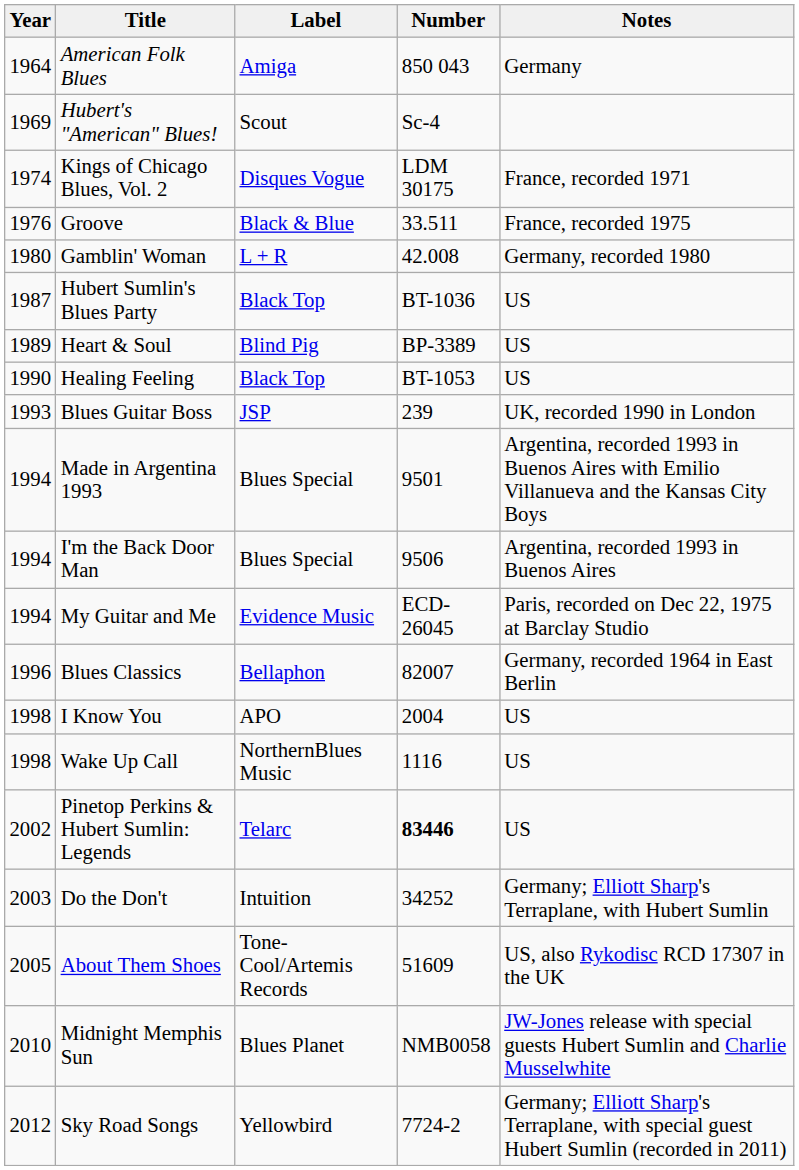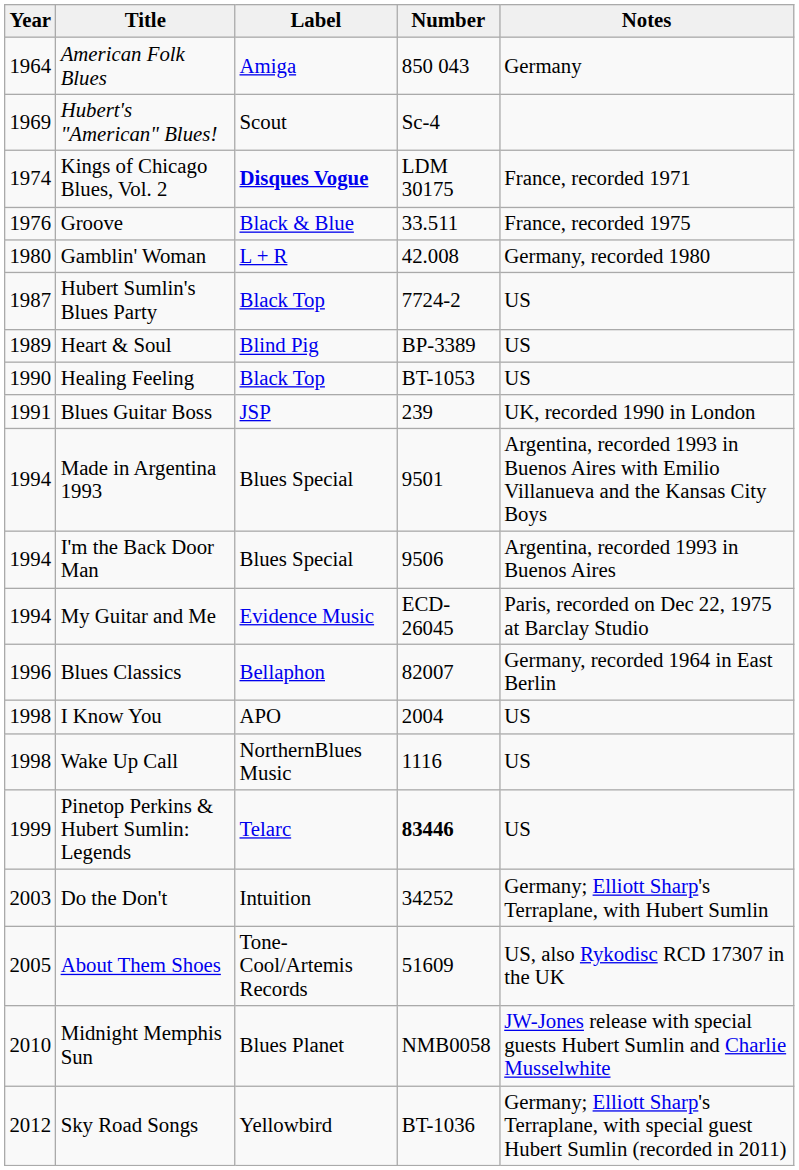 <table class="wikitable sortable">
 <tr style="text-align:center; background:#f0f0f0;">
 <td><strong>Year</strong></td>
 <td><strong>Title</strong></td>
 <td><strong>Label</strong></td>
 <td><strong>Number</strong></td>
 <td><strong>Notes</strong></td>
 </tr>
 <tr>
 <td>1964</td>
 <td><em>American Folk Blues</em></td>
 <td><a href='#'>Amiga</a></td>
 <td>850 043</td>
 <td>Germany</td>
 </tr>
 <tr>
 <td>1969</td>
 <td><em>Hubert's "American" Blues!</td>
 <td>Scout</td>
 <td>Sc-4</td>
 <td></td>
 </tr>
 <tr>
 <td>1974</td>
 <td></em>Kings of Chicago Blues, Vol. 2<em></td>
-<td><a href='#'>Disques Vogue</a></td>
+<td><strong><a href='#'>Disques Vogue</a></strong></td>
 <td>LDM 30175</td>
 <td>France, recorded 1971</td>
 </tr>
 <tr>
 <td>1976</td>
 <td></em>Groove<em></td>
 <td><a href='#'>Black & Blue</a></td>
 <td>33.511</td>
 <td>France, recorded 1975</td>
 </tr>
 <tr>
 <td>1980</td>
 <td></em>Gamblin' Woman<em></td>
 <td><a href='#'>L + R</a></td>
 <td>42.008</td>
 <td>Germany, recorded 1980</td>
 </tr>
 <tr>
 <td>1987</td>
 <td></em>Hubert Sumlin's Blues Party<em></td>
 <td><a href='#'>Black Top</a></td>
-<td>BT-1036</td>
+<td>7724-2</td>
 <td>US</td>
 </tr>
 <tr>
 <td>1989</td>
 <td></em>Heart & Soul<em></td>
 <td><a href='#'>Blind Pig</a></td>
 <td>BP-3389</td>
 <td>US</td>
 </tr>
 <tr>
 <td>1990</td>
 <td></em>Healing Feeling<em></td>
 <td><a href='#'>Black Top</a></td>
 <td>BT-1053</td>
 <td>US</td>
 </tr>
 <tr>
-<td>1993</td>
+<td>1991</td>
 <td></em>Blues Guitar Boss<em></td>
 <td><a href='#'>JSP</a></td>
 <td>239</td>
 <td>UK, recorded 1990 in London</td>
 </tr>
 <tr>
 <td>1994</td>
 <td></em>Made in Argentina 1993<em></td>
 <td>Blues Special</td>
 <td>9501</td>
 <td>Argentina, recorded 1993 in Buenos Aires with Emilio Villanueva and the Kansas City Boys</td>
 </tr>
 <tr>
 <td>1994</td>
 <td></em>I'm the Back Door Man<em></td>
 <td>Blues Special</td>
 <td>9506</td>
 <td>Argentina, recorded 1993 in Buenos Aires</td>
 </tr>
 <tr>
 <td>1994</td>
 <td></em>My Guitar and Me<em></td>
 <td><a href='#'>Evidence Music</a></td>
 <td>ECD-26045</td>
 <td>Paris, recorded on Dec 22, 1975 at Barclay Studio</td>
 </tr>
 <tr>
 <td>1996</td>
 <td></em>Blues Classics<em></td>
 <td><a href='#'>Bellaphon</a></td>
 <td>82007</td>
 <td>Germany, recorded 1964 in East Berlin</td>
 </tr>
 <tr>
 <td>1998</td>
 <td></em>I Know You<em></td>
 <td>APO</td>
 <td>2004</td>
 <td>US</td>
 </tr>
 <tr>
 <td>1998</td>
 <td></em>Wake Up Call<em></td>
 <td>NorthernBlues Music</td>
 <td>1116</td>
 <td>US</td>
 </tr>
 <tr>
-<td>2002</td>
+<td>1999</td>
 <td></em>Pinetop Perkins & Hubert Sumlin: Legends<em></td>
 <td><a href='#'>Telarc</a></td>
 <td><strong>83446</strong></td>
 <td>US</td>
 </tr>
 <tr>
 <td>2003</td>
 <td></em>Do the Don't<em></td>
 <td>Intuition</td>
 <td>34252</td>
 <td>Germany; <a href='#'>Elliott Sharp</a>'s Terraplane, with Hubert Sumlin</td>
 </tr>
 <tr>
 <td>2005</td>
 <td></em><a href='#'>About Them Shoes</a><em></td>
 <td>Tone-Cool/Artemis Records</td>
 <td>51609</td>
 <td>US, also <a href='#'>Rykodisc</a> RCD 17307 in the UK</td>
 </tr>
 <tr>
 <td>2010</td>
 <td></em>Midnight Memphis Sun<em></td>
 <td>Blues Planet</td>
 <td>NMB0058</td>
 <td><a href='#'>JW-Jones</a> release with special guests Hubert Sumlin and <a href='#'>Charlie Musselwhite</a></td>
 </tr>
 <tr>
 <td>2012</td>
 <td></em>Sky Road Songs<em></td>
 <td>Yellowbird</td>
-<td>7724-2</td>
+<td>BT-1036</td>
 <td>Germany; <a href='#'>Elliott Sharp</a>'s Terraplane, with special guest Hubert Sumlin (recorded in 2011)</td>
 </tr>
 </table>
